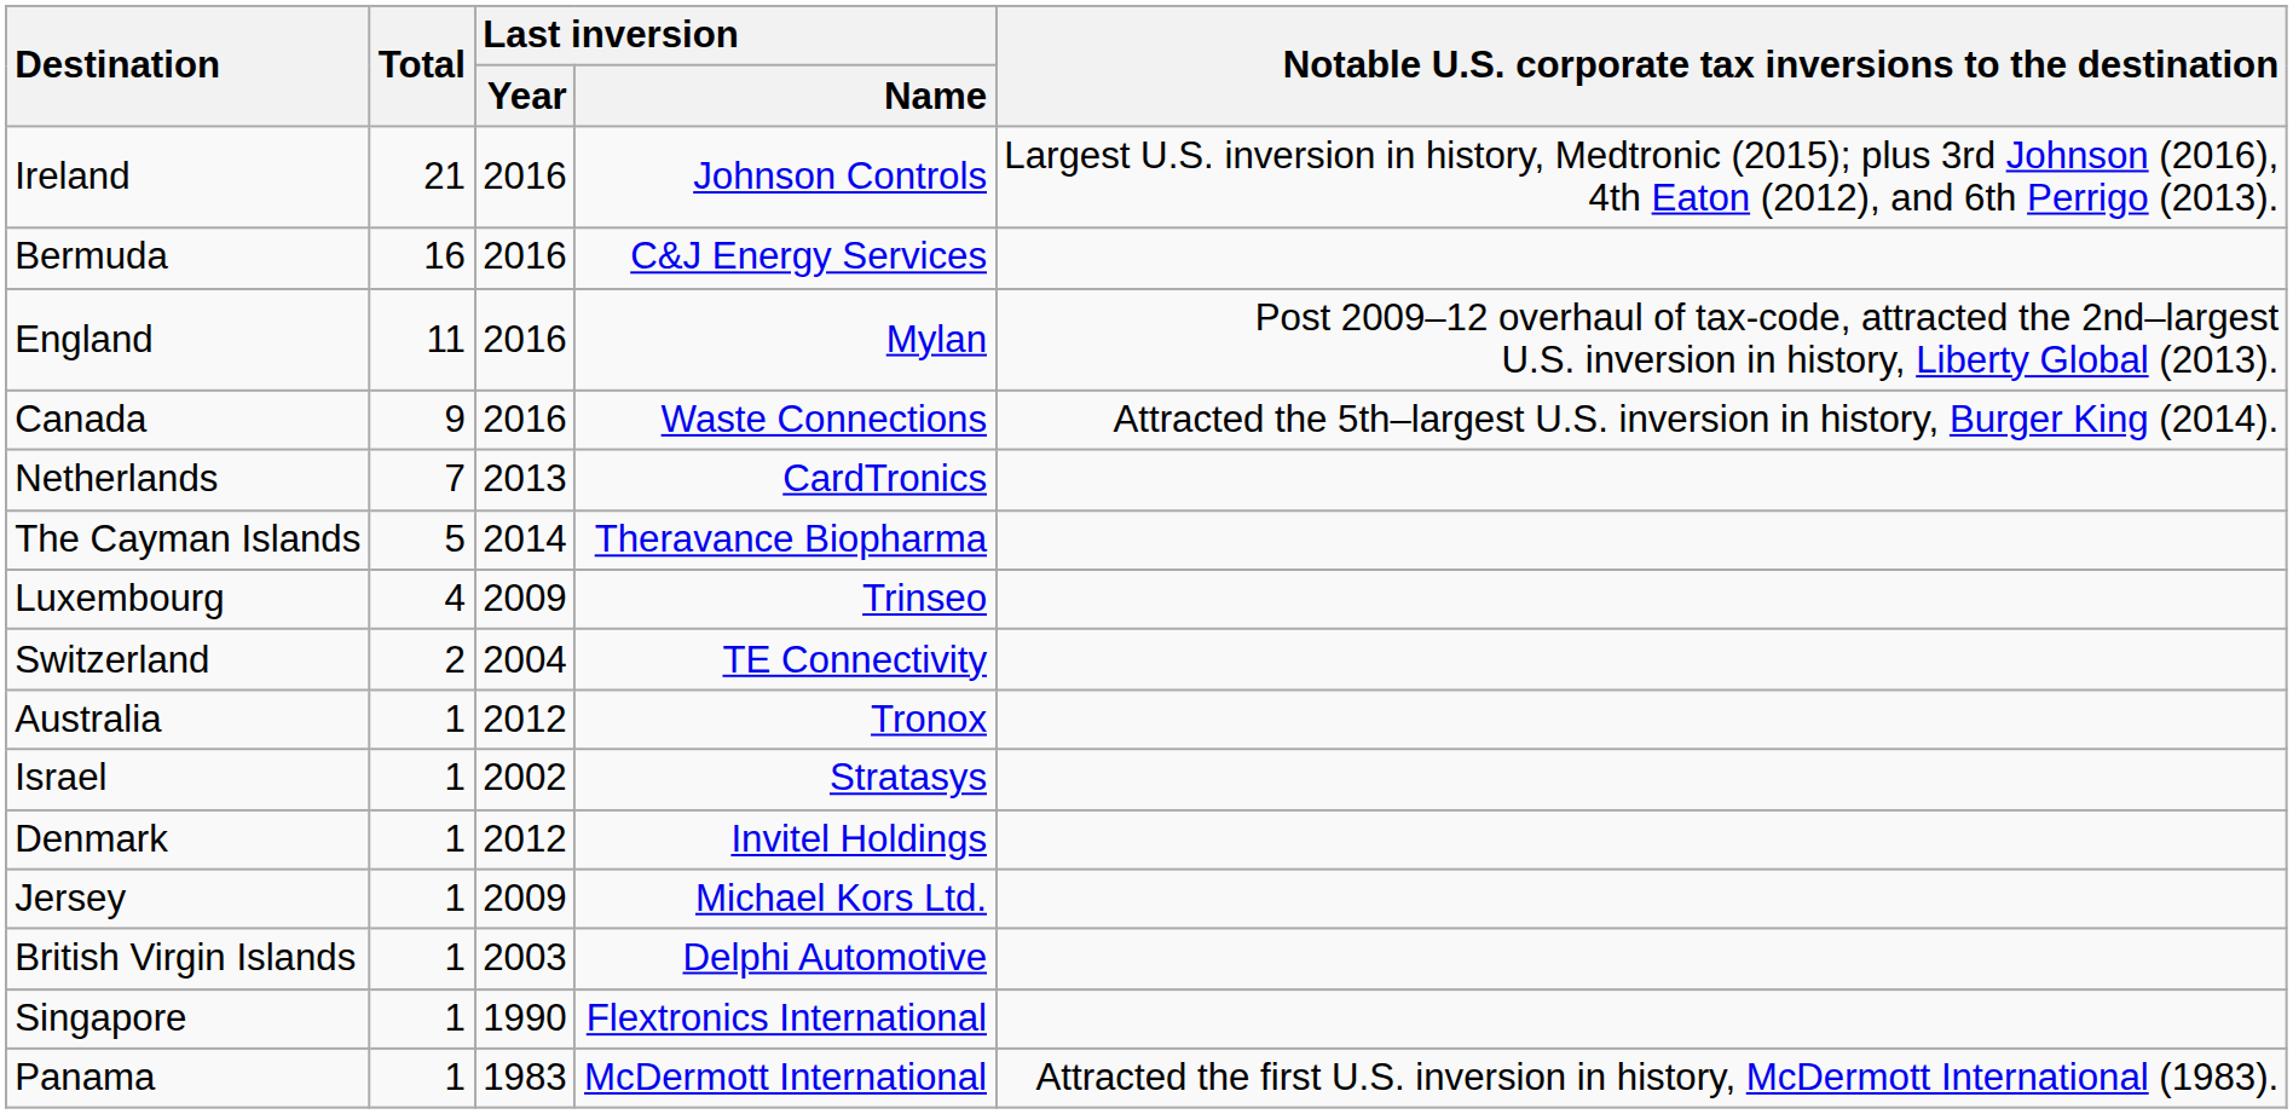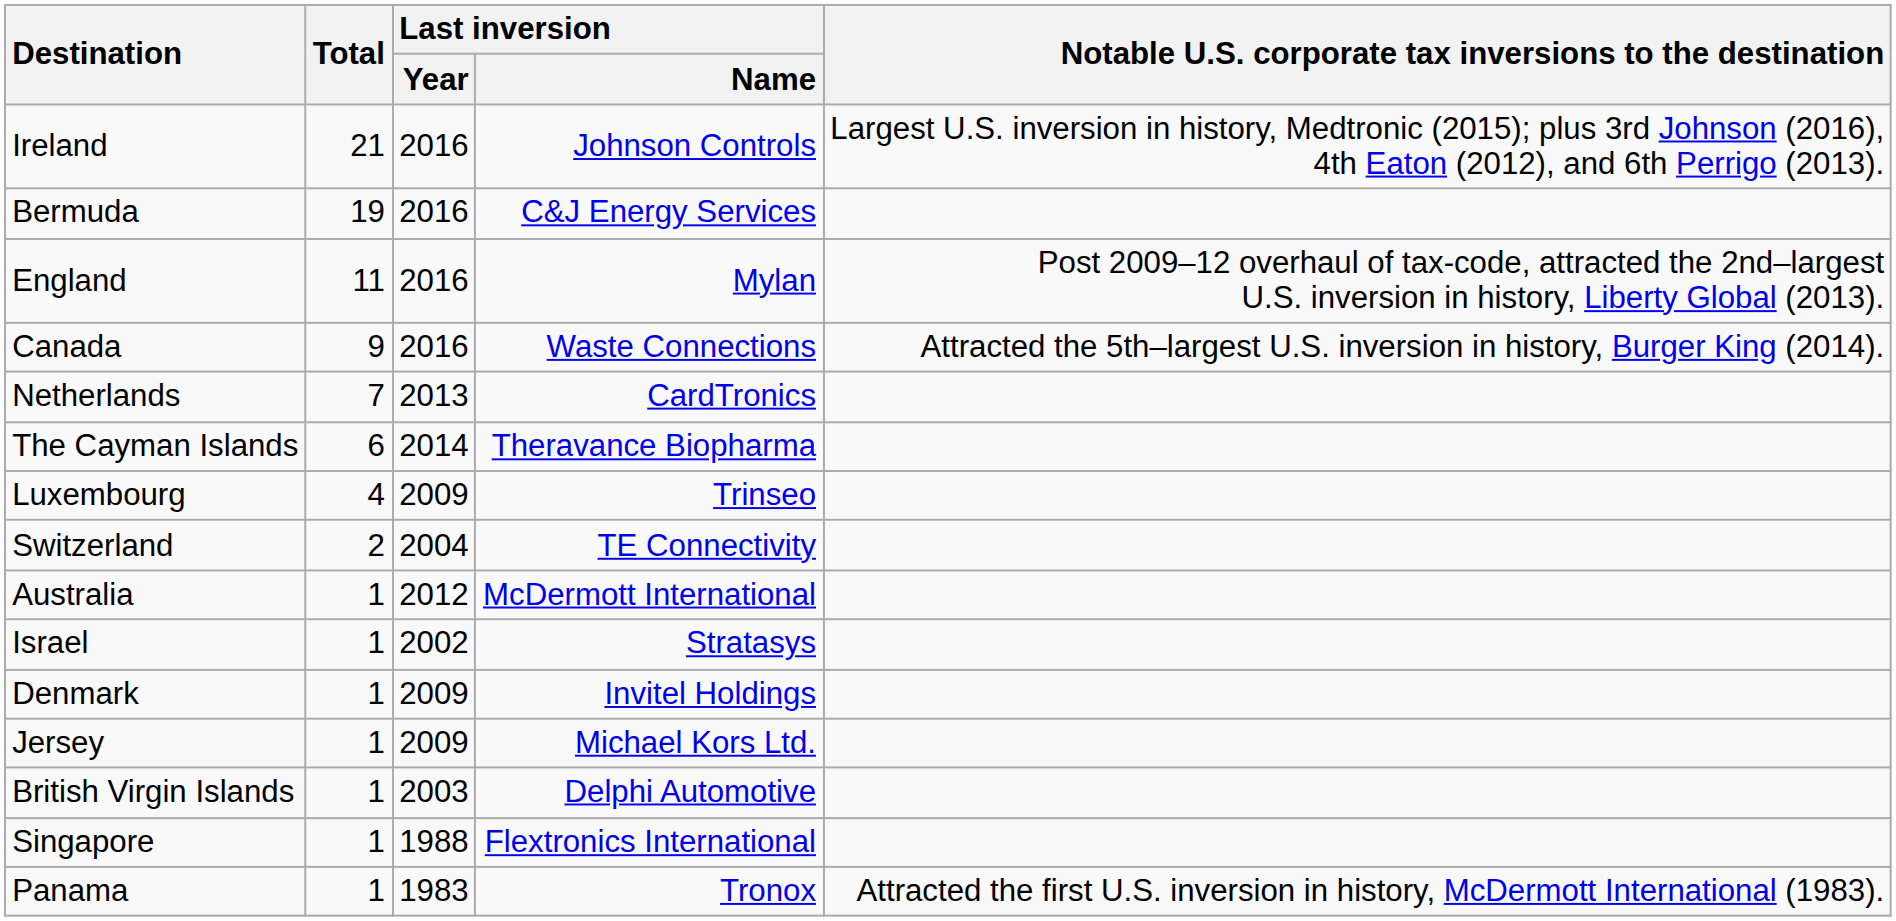 <table class="wikitable" style="text-align:right">
 <tr>
 <th rowspan="2" style="text-align:left">Destination</th>
 <th rowspan="2" style="text-align:right">Total</th>
 <th colspan="2" style="text-align:left">Last inversion</th>
 <th rowspan="2" style="text-align:right">Notable U.S. corporate tax inversions to the destination</th>
 </tr>
 <tr>
 <th style="text-align:right">Year</th>
 <th style="text-align:right">Name</th>
 </tr>
 <tr>
 <td style="text-align:left">Ireland</td>
 <td>21</td>
 <td>2016</td>
 <td><a href='#'>Johnson Controls</a></td>
 <td>Largest U.S. inversion in history, Medtronic (2015); plus 3rd <a href='#'>Johnson</a> (2016),<br>4th <a href='#'>Eaton</a> (2012), and 6th <a href='#'>Perrigo</a> (2013).</td>
 </tr>
 <tr>
 <td style="text-align:left">Bermuda</td>
-<td>16</td>
+<td>19</td>
 <td>2016</td>
 <td><a href='#'>C&J Energy Services</a></td>
 <td></td>
 </tr>
 <tr>
 <td style="text-align:left">England</td>
 <td>11</td>
 <td>2016</td>
 <td><a href='#'>Mylan</a></td>
 <td>Post 2009–12 overhaul of tax-code, attracted the 2nd–largest<br>U.S. inversion in history, <a href='#'>Liberty Global</a> (2013).</td>
 </tr>
 <tr>
 <td style="text-align:left">Canada</td>
 <td>9</td>
 <td>2016</td>
 <td><a href='#'>Waste Connections</a></td>
 <td>Attracted the 5th–largest U.S. inversion in history, <a href='#'>Burger King</a> (2014).</td>
 </tr>
 <tr>
 <td style="text-align:left">Netherlands</td>
 <td>7</td>
 <td>2013</td>
 <td><a href='#'>CardTronics</a></td>
 <td></td>
 </tr>
 <tr>
 <td style="text-align:left">The Cayman Islands</td>
-<td>5</td>
+<td>6</td>
 <td>2014</td>
 <td><a href='#'>Theravance Biopharma</a></td>
 <td></td>
 </tr>
 <tr>
 <td style="text-align:left">Luxembourg</td>
 <td>4</td>
 <td>2009</td>
 <td><a href='#'>Trinseo</a></td>
 <td></td>
 </tr>
 <tr>
 <td style="text-align:left">Switzerland</td>
 <td>2</td>
 <td>2004</td>
 <td><a href='#'>TE Connectivity</a></td>
 <td></td>
 </tr>
 <tr>
 <td style="text-align:left">Australia</td>
 <td>1</td>
 <td>2012</td>
-<td><a href='#'>Tronox</a></td>
+<td><a href='#'>McDermott International</a></td>
 <td></td>
 </tr>
 <tr>
 <td style="text-align:left">Israel</td>
 <td>1</td>
 <td>2002</td>
 <td><a href='#'>Stratasys</a></td>
 <td></td>
 </tr>
 <tr>
 <td style="text-align:left">Denmark</td>
 <td>1</td>
-<td>2012</td>
+<td>2009</td>
 <td><a href='#'>Invitel Holdings</a></td>
 <td></td>
 </tr>
 <tr>
 <td style="text-align:left">Jersey</td>
 <td>1</td>
 <td>2009</td>
 <td><a href='#'>Michael Kors Ltd.</a></td>
 <td></td>
 </tr>
 <tr>
 <td style="text-align:left">British Virgin Islands</td>
 <td>1</td>
 <td>2003</td>
 <td><a href='#'>Delphi Automotive</a></td>
 <td></td>
 </tr>
 <tr>
 <td style="text-align:left">Singapore</td>
 <td>1</td>
-<td>1990</td>
+<td>1988</td>
 <td><a href='#'>Flextronics International</a></td>
 <td></td>
 </tr>
 <tr>
 <td style="text-align:left">Panama</td>
 <td>1</td>
 <td>1983</td>
-<td><a href='#'>McDermott International</a></td>
+<td><a href='#'>Tronox</a></td>
 <td>Attracted the first U.S. inversion in history, <a href='#'>McDermott International</a> (1983).</td>
 </tr>
 </table>
